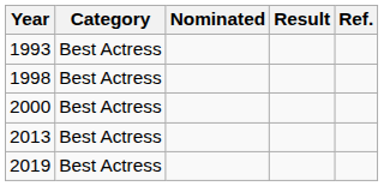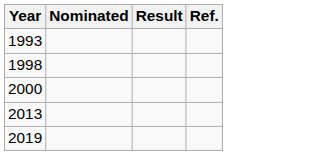 <table class="wikitable">
 <tr>
 <th>Year</th>
-<th>Category</th>
 <th>Nominated</th>
 <th>Result</th>
 <th>Ref.</th>
 </tr>
 <tr>
 <td>1993</td>
-<td>Best Actress</td>
 <td></td>
 <td></td>
 <td></td>
 </tr>
 <tr>
 <td>1998</td>
-<td>Best Actress</td>
 <td></td>
 <td></td>
 <td></td>
 </tr>
 <tr>
 <td>2000</td>
-<td>Best Actress</td>
 <td></td>
 <td></td>
 <td></td>
 </tr>
 <tr>
 <td>2013</td>
-<td>Best Actress</td>
 <td></td>
 <td></td>
 <td></td>
 </tr>
 <tr>
 <td>2019</td>
-<td>Best Actress</td>
 <td></td>
 <td></td>
 <td></td>
 </tr>
 </table>
